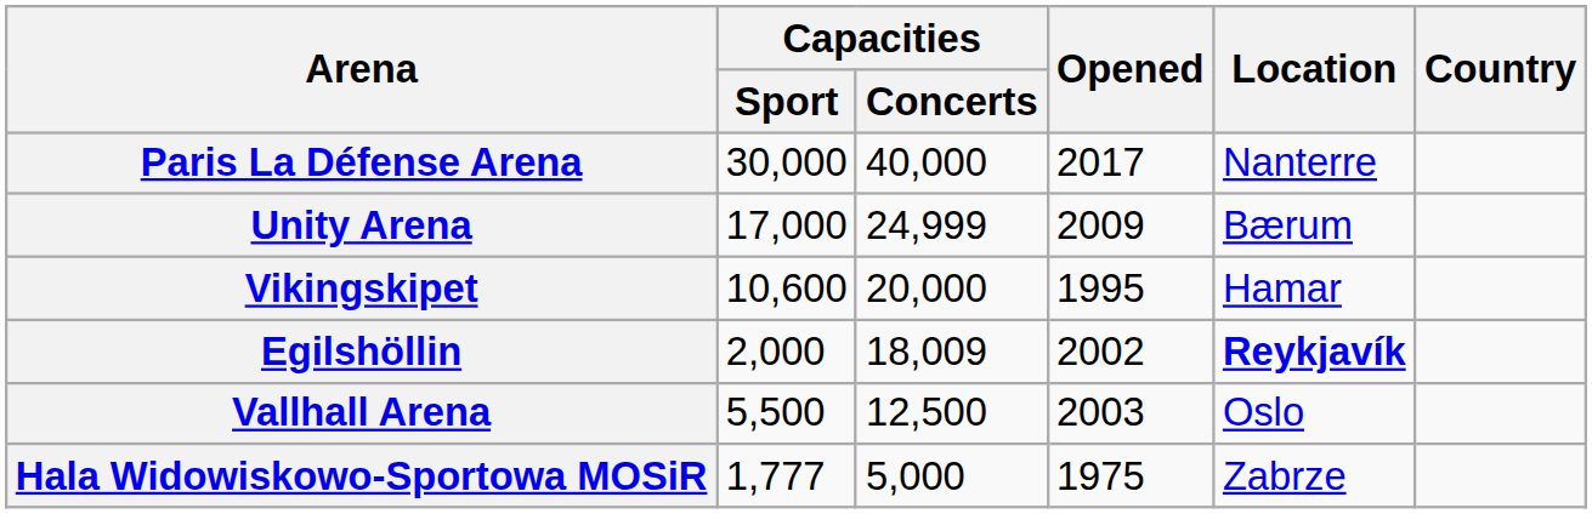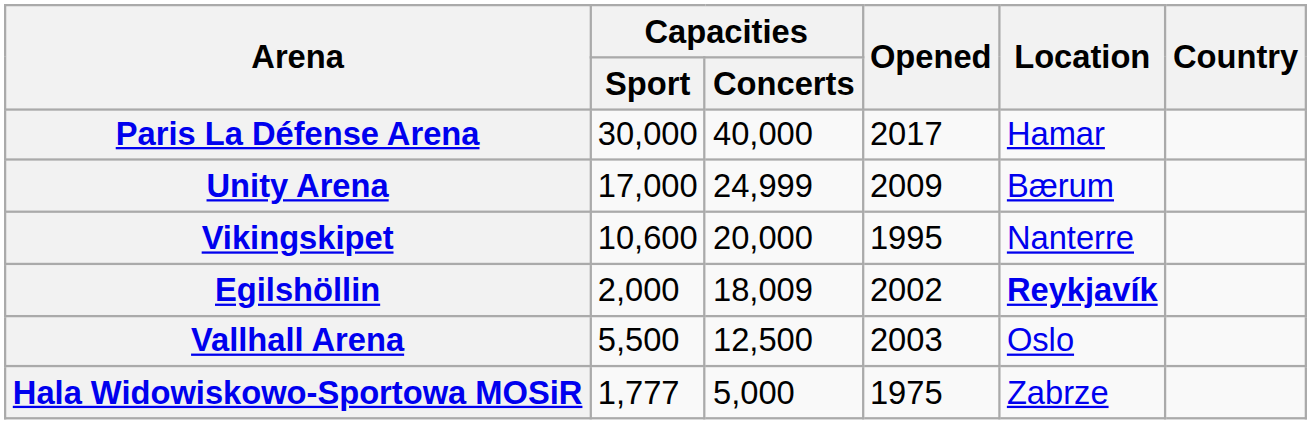 <table class="wikitable sortable plainrowheaders" style="font-size:90%;">
 <tr>
 <th scope="col" rowspan="2">Arena</th>
 <th colspan="2">Capacities</th>
 <th scope="col" rowspan="2">Opened</th>
 <th scope="col" rowspan="2">Location</th>
 <th scope="col" rowspan="2">Country</th>
 </tr>
 <tr>
 <th scope="col">Sport</th>
 <th scope="col">Concerts</th>
 </tr>
 <tr>
 <th scope="row"><a href='#'>Paris La Défense Arena</a></th>
 <td>30,000</td>
 <td>40,000</td>
 <td>2017</td>
-<td><a href='#'>Nanterre</a></td>
+<td><a href='#'>Hamar</a></td>
 <td></td>
 </tr>
 <tr>
 <th scope="row"><a href='#'>Unity Arena</a></th>
 <td>17,000</td>
 <td>24,999</td>
 <td>2009</td>
 <td><a href='#'>Bærum</a></td>
 <td></td>
 </tr>
 <tr>
 <th scope="row"><a href='#'>Vikingskipet</a></th>
 <td>10,600</td>
 <td>20,000</td>
 <td>1995</td>
-<td><a href='#'>Hamar</a></td>
+<td><a href='#'>Nanterre</a></td>
 <td></td>
 </tr>
 <tr>
 <th scope="row"><a href='#'>Egilshöllin</a></th>
 <td>2,000</td>
 <td>18,009</td>
 <td>2002</td>
 <td><strong><a href='#'>Reykjavík</a></strong></td>
 <td></td>
 </tr>
 <tr>
 <th scope="row"><a href='#'>Vallhall Arena</a></th>
 <td>5,500</td>
 <td>12,500</td>
 <td>2003</td>
 <td><a href='#'>Oslo</a></td>
 <td></td>
 </tr>
 <tr>
 <th scope="row"><a href='#'>Hala Widowiskowo-Sportowa MOSiR</a></th>
 <td>1,777</td>
 <td>5,000</td>
 <td>1975</td>
 <td><a href='#'>Zabrze</a></td>
 <td></td>
 </tr>
 </table>
